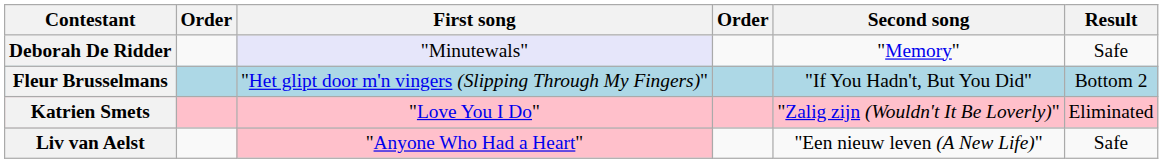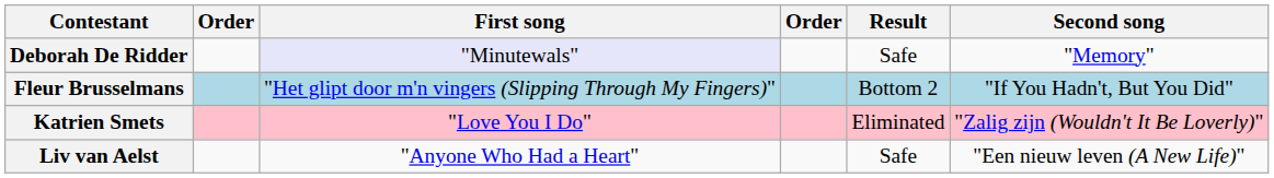 <table class="wikitable plainrowheaders" style="text-align:center;">
 <tr>
 <th scope="col">Contestant</th>
 <th scope="col">Order</th>
 <th scope="col">First song</th>
 <th scope="col">Order</th>
+<th scope="col">Result</th>
 <th scope="col">Second song</th>
-<th scope="col">Result</th>
 </tr>
 <tr>
 <th scope="row">Deborah De Ridder</th>
 <td></td>
 <td style="background: lavender;">"Minutewals"</td>
 <td></td>
+<td>Safe</td>
 <td>"<a href='#'>Memory</a>"</td>
-<td>Safe</td>
 </tr>
 <tr style="background:lightblue;">
 <th scope="row">Fleur Brusselmans</th>
 <td></td>
 <td>"<a href='#'>Het glipt door m'n vingers</a> <em>(Slipping Through My Fingers)</em>"</td>
 <td></td>
+<td>Bottom 2</td>
 <td>"If You Hadn't, But You Did"</td>
-<td>Bottom 2</td>
 </tr>
 <tr style = "background:pink">
 <th scope="row">Katrien Smets</th>
 <td></td>
 <td>"<a href='#'>Love You I Do</a>"</td>
 <td></td>
+<td>Eliminated</td>
 <td>"<a href='#'>Zalig zijn</a> <em>(Wouldn't It Be Loverly)</em>"</td>
-<td>Eliminated</td>
 </tr>
 <tr>
 <th scope="row">Liv van Aelst</th>
 <td></td>
-<td style="background: pink;">"<a href='#'>Anyone Who Had a Heart</a>"</td>
+<td>"<a href='#'>Anyone Who Had a Heart</a>"</td>
 <td></td>
+<td>Safe</td>
 <td>"Een nieuw leven <em>(A New Life)</em>"</td>
-<td>Safe</td>
 </tr>
 </table>
